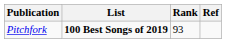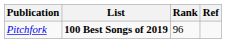 <table class="wikitable">
 <tr>
 <th>Publication</th>
 <th>List</th>
 <th>Rank</th>
 <th>Ref</th>
 </tr>
 <tr>
 <td><em><a href='#'>Pitchfork</a></em></td>
 <td><strong>100 Best Songs of 2019</strong></td>
-<td>93</td>
+<td>96</td>
 <td></td>
 </tr>
 </table>
